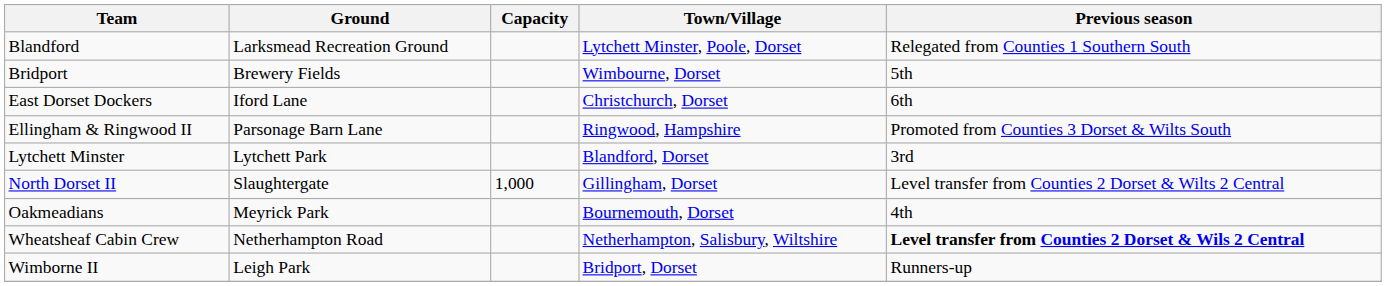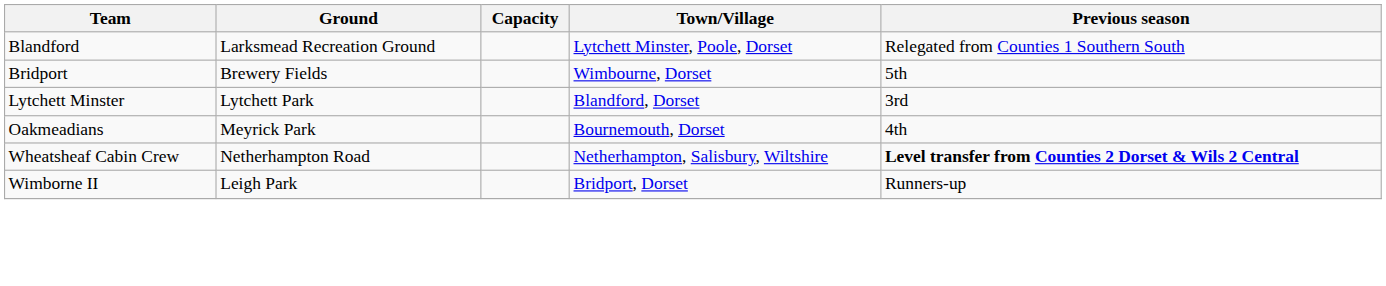 <table class="wikitable sortable" width=100%>
 <tr>
 <th>Team</th>
 <th>Ground</th>
 <th>Capacity</th>
 <th>Town/Village</th>
 <th>Previous season</th>
 </tr>
 <tr>
 <td>Blandford</td>
 <td>Larksmead Recreation Ground</td>
 <td></td>
 <td><a href='#'>Lytchett Minster</a>, <a href='#'>Poole</a>, <a href='#'>Dorset</a></td>
 <td>Relegated from <a href='#'>Counties 1 Southern South</a></td>
 </tr>
 <tr>
 <td>Bridport</td>
 <td>Brewery Fields</td>
 <td></td>
 <td><a href='#'>Wimbourne</a>, <a href='#'>Dorset</a></td>
 <td>5th</td>
 </tr>
 <tr>
-<td>East Dorset Dockers</td>
-<td>Iford Lane</td>
-<td></td>
-<td><a href='#'>Christchurch</a>, <a href='#'>Dorset</a></td>
-<td>6th</td>
-</tr>
-<tr>
-<td>Ellingham & Ringwood II</td>
-<td>Parsonage Barn Lane</td>
-<td></td>
-<td><a href='#'>Ringwood</a>, <a href='#'>Hampshire</a></td>
-<td>Promoted from <a href='#'>Counties 3 Dorset & Wilts South</a></td>
-</tr>
-<tr>
 <td>Lytchett Minster</td>
 <td>Lytchett Park</td>
 <td></td>
 <td><a href='#'>Blandford</a>, <a href='#'>Dorset</a></td>
 <td>3rd</td>
-</tr>
-<tr>
-<td><a href='#'>North Dorset II</a></td>
-<td>Slaughtergate</td>
-<td>1,000</td>
-<td><a href='#'>Gillingham</a>, <a href='#'>Dorset</a></td>
-<td>Level transfer from <a href='#'>Counties 2 Dorset & Wilts 2 Central</a></td>
 </tr>
 <tr>
 <td>Oakmeadians</td>
 <td>Meyrick Park</td>
 <td></td>
 <td><a href='#'>Bournemouth</a>, <a href='#'>Dorset</a></td>
 <td>4th</td>
 </tr>
 <tr>
 <td>Wheatsheaf Cabin Crew</td>
 <td>Netherhampton Road</td>
 <td></td>
 <td><a href='#'>Netherhampton</a>, <a href='#'>Salisbury</a>, <a href='#'>Wiltshire</a></td>
 <td><strong>Level transfer from <a href='#'>Counties 2 Dorset & Wils 2 Central</a></strong></td>
 </tr>
 <tr>
 <td>Wimborne II</td>
 <td>Leigh Park</td>
 <td></td>
 <td><a href='#'>Bridport</a>, <a href='#'>Dorset</a></td>
 <td>Runners-up</td>
 </tr>
 <tr>
 </tr>
 </table>
